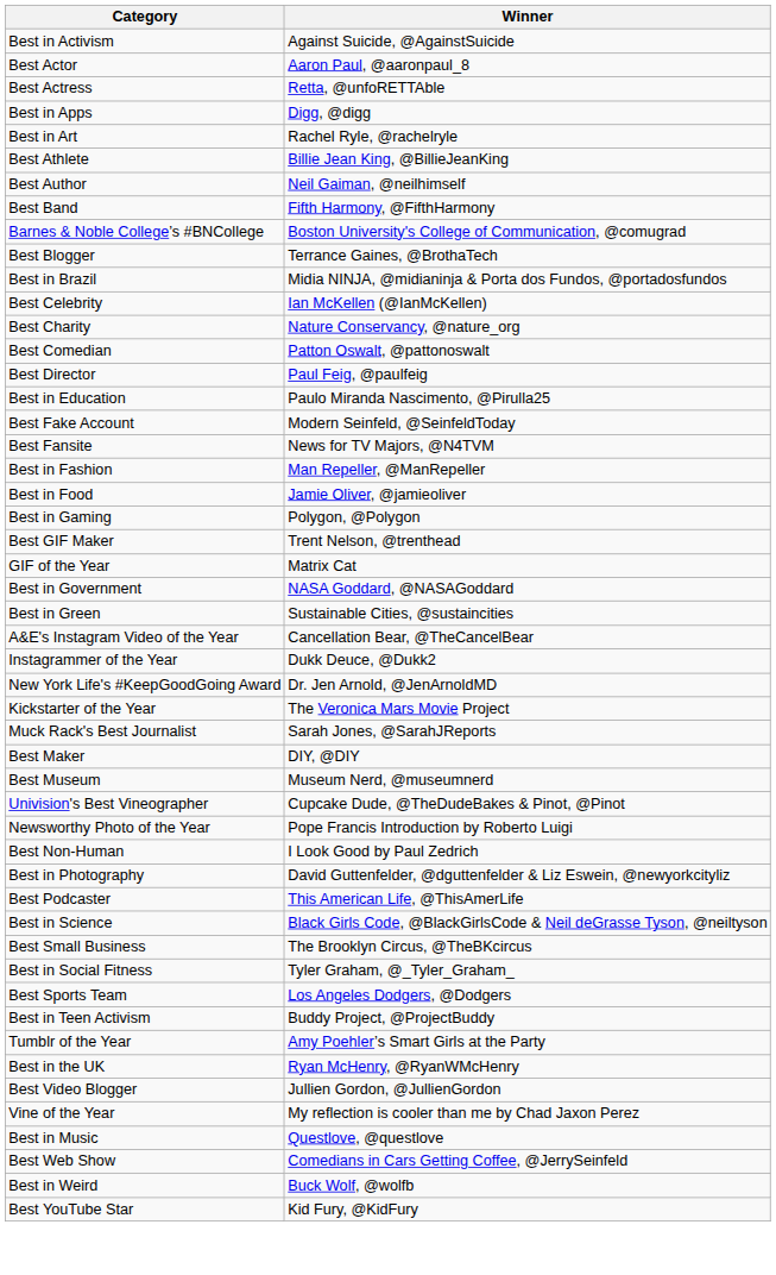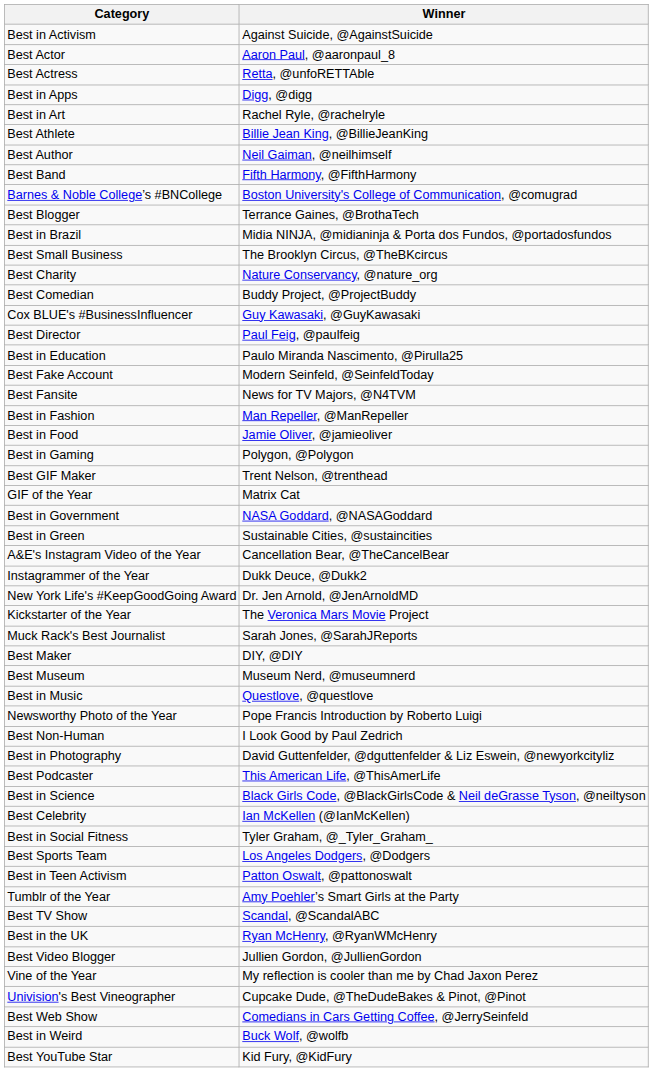 <table class="wikitable">
 <tr>
 <th>Category</th>
 <th>Winner</th>
 </tr>
 <tr>
 <td>Best in Activism</td>
 <td>Against Suicide, @AgainstSuicide</td>
 </tr>
 <tr>
 <td>Best Actor</td>
 <td><a href='#'>Aaron Paul</a>, @aaronpaul_8</td>
 </tr>
 <tr>
 <td>Best Actress</td>
 <td><a href='#'>Retta</a>, @unfoRETTAble</td>
 </tr>
 <tr>
 <td>Best in Apps</td>
 <td><a href='#'>Digg</a>, @digg</td>
 </tr>
 <tr>
 <td>Best in Art</td>
 <td>Rachel Ryle, @rachelryle</td>
 </tr>
 <tr>
 <td>Best Athlete</td>
 <td><a href='#'>Billie Jean King</a>, @BillieJeanKing</td>
 </tr>
 <tr>
 <td>Best Author</td>
 <td><a href='#'>Neil Gaiman</a>, @neilhimself</td>
 </tr>
 <tr>
 <td>Best Band</td>
 <td><a href='#'>Fifth Harmony</a>, @FifthHarmony</td>
 </tr>
 <tr>
 <td><a href='#'>Barnes & Noble College</a>’s #BNCollege</td>
 <td><a href='#'>Boston University's College of Communication</a>, @comugrad</td>
 </tr>
 <tr>
 <td>Best Blogger</td>
 <td>Terrance Gaines, @BrothaTech</td>
 </tr>
 <tr>
 <td>Best in Brazil</td>
 <td>Midia NINJA, @midianinja & Porta dos Fundos, @portadosfundos</td>
 </tr>
 <tr>
-<td>Best Celebrity</td>
-<td><a href='#'>Ian McKellen</a> (@IanMcKellen)</td>
+<td>Best Small Business</td>
+<td>The Brooklyn Circus, @TheBKcircus</td>
 </tr>
 <tr>
 <td>Best Charity</td>
 <td><a href='#'>Nature Conservancy</a>, @nature_org</td>
 </tr>
 <tr>
 <td>Best Comedian</td>
-<td><a href='#'>Patton Oswalt</a>, @pattonoswalt</td>
+<td>Buddy Project, @ProjectBuddy</td>
+</tr>
+<tr>
+<td>Cox BLUE's #BusinessInfluencer</td>
+<td><a href='#'>Guy Kawasaki</a>, @GuyKawasaki</td>
 </tr>
 <tr>
 <td>Best Director</td>
 <td><a href='#'>Paul Feig</a>, @paulfeig</td>
 </tr>
 <tr>
 <td>Best in Education</td>
 <td>Paulo Miranda Nascimento, @Pirulla25</td>
 </tr>
 <tr>
 <td>Best Fake Account</td>
 <td>Modern Seinfeld, @SeinfeldToday</td>
 </tr>
 <tr>
 <td>Best Fansite</td>
 <td>News for TV Majors, @N4TVM</td>
 </tr>
 <tr>
 <td>Best in Fashion</td>
 <td><a href='#'>Man Repeller</a>, @ManRepeller</td>
 </tr>
 <tr>
 <td>Best in Food</td>
 <td><a href='#'>Jamie Oliver</a>, @jamieoliver</td>
 </tr>
 <tr>
 <td>Best in Gaming</td>
 <td>Polygon, @Polygon</td>
 </tr>
 <tr>
 <td>Best GIF Maker</td>
 <td>Trent Nelson, @trenthead</td>
 </tr>
 <tr>
 <td>GIF of the Year</td>
 <td>Matrix Cat</td>
 </tr>
 <tr>
 <td>Best in Government</td>
 <td><a href='#'>NASA Goddard</a>, @NASAGoddard</td>
 </tr>
 <tr>
 <td>Best in Green</td>
 <td>Sustainable Cities, @sustaincities</td>
 </tr>
 <tr>
 <td>A&E's Instagram Video of the Year</td>
 <td>Cancellation Bear, @TheCancelBear</td>
 </tr>
 <tr>
 <td>Instagrammer of the Year</td>
 <td>Dukk Deuce, @Dukk2</td>
 </tr>
 <tr>
 <td>New York Life's #KeepGoodGoing Award</td>
 <td>Dr. Jen Arnold, @JenArnoldMD</td>
 </tr>
 <tr>
 <td>Kickstarter of the Year</td>
 <td>The <a href='#'>Veronica Mars Movie</a> Project</td>
 </tr>
 <tr>
 <td>Muck Rack's Best Journalist</td>
 <td>Sarah Jones, @SarahJReports</td>
 </tr>
 <tr>
 <td>Best Maker</td>
 <td>DIY, @DIY</td>
 </tr>
 <tr>
 <td>Best Museum</td>
 <td>Museum Nerd, @museumnerd</td>
 </tr>
 <tr>
-<td><a href='#'>Univision</a>'s Best Vineographer</td>
-<td>Cupcake Dude, @TheDudeBakes & Pinot, @Pinot</td>
+<td>Best in Music</td>
+<td><a href='#'>Questlove</a>, @questlove</td>
 </tr>
 <tr>
 <td>Newsworthy Photo of the Year</td>
 <td>Pope Francis Introduction by Roberto Luigi </td>
 </tr>
 <tr>
 <td>Best Non-Human</td>
 <td>I Look Good by Paul Zedrich</td>
 </tr>
 <tr>
 <td>Best in Photography</td>
 <td>David Guttenfelder, @dguttenfelder & Liz Eswein, @newyorkcityliz</td>
 </tr>
 <tr>
 <td>Best Podcaster</td>
 <td><a href='#'>This American Life</a>, @ThisAmerLife</td>
 </tr>
 <tr>
 <td>Best in Science</td>
 <td><a href='#'>Black Girls Code</a>, @BlackGirlsCode & <a href='#'>Neil deGrasse Tyson</a>, @neiltyson</td>
 </tr>
 <tr>
-<td>Best Small Business</td>
-<td>The Brooklyn Circus, @TheBKcircus</td>
+<td>Best Celebrity</td>
+<td><a href='#'>Ian McKellen</a> (@IanMcKellen)</td>
 </tr>
 <tr>
 <td>Best in Social Fitness</td>
 <td>Tyler Graham, @_Tyler_Graham_</td>
 </tr>
 <tr>
 <td>Best Sports Team</td>
 <td><a href='#'>Los Angeles Dodgers</a>, @Dodgers</td>
 </tr>
 <tr>
 <td>Best in Teen Activism</td>
-<td>Buddy Project, @ProjectBuddy</td>
+<td><a href='#'>Patton Oswalt</a>, @pattonoswalt</td>
 </tr>
 <tr>
 <td>Tumblr of the Year</td>
 <td><a href='#'>Amy Poehler</a>’s Smart Girls at the Party</td>
+</tr>
+<tr>
+<td>Best TV Show</td>
+<td><a href='#'>Scandal</a>, @ScandalABC</td>
 </tr>
 <tr>
 <td>Best in the UK</td>
 <td><a href='#'>Ryan McHenry</a>, @RyanWMcHenry</td>
 </tr>
 <tr>
 <td>Best Video Blogger</td>
 <td>Jullien Gordon, @JullienGordon</td>
 </tr>
 <tr>
 <td>Vine of the Year</td>
 <td>My reflection is cooler than me by Chad Jaxon Perez</td>
 </tr>
 <tr>
-<td>Best in Music</td>
-<td><a href='#'>Questlove</a>, @questlove</td>
+<td><a href='#'>Univision</a>'s Best Vineographer</td>
+<td>Cupcake Dude, @TheDudeBakes & Pinot, @Pinot</td>
 </tr>
 <tr>
 <td>Best Web Show</td>
 <td><a href='#'>Comedians in Cars Getting Coffee</a>, @JerrySeinfeld</td>
 </tr>
 <tr>
 <td>Best in Weird</td>
 <td><a href='#'>Buck Wolf</a>, @wolfb</td>
 </tr>
 <tr>
 <td>Best YouTube Star</td>
 <td>Kid Fury, @KidFury</td>
 </tr>
 </table>
